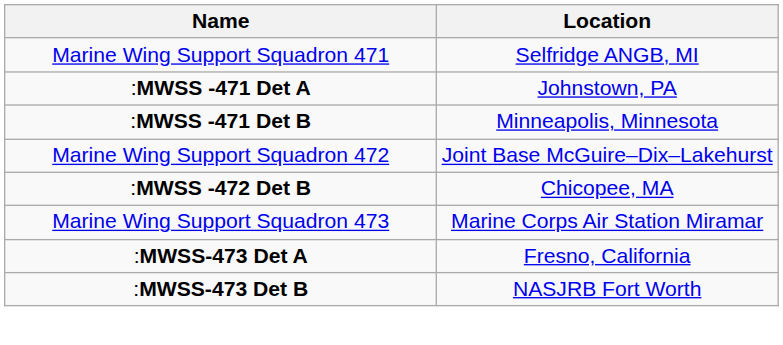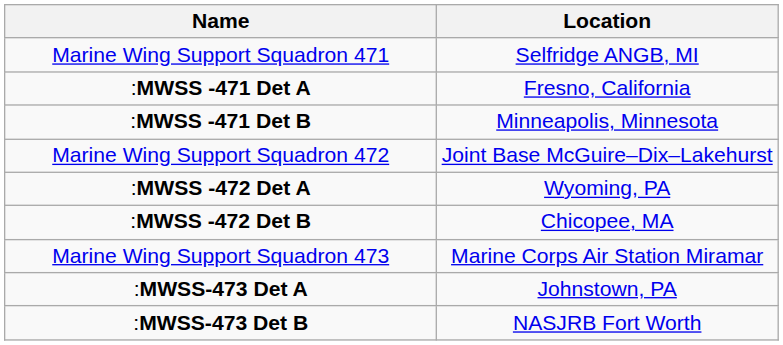 <table class="wikitable" style="text-align: center;">
 <tr>
 <th style="width:20em">Name</th>
 <th>Location</th>
 </tr>
 <tr>
 <td align="center"><a href='#'>Marine Wing Support Squadron 471</a></td>
 <td><a href='#'>Selfridge ANGB, MI</a></td>
 </tr>
 <tr>
 <td align="center">:<strong>MWSS -471 Det A</strong></td>
-<td><a href='#'>Johnstown, PA</a></td>
+<td><a href='#'>Fresno, California</a></td>
 </tr>
 <tr>
 <td align="center">:<strong>MWSS -471 Det B</strong></td>
 <td><a href='#'>Minneapolis, Minnesota</a></td>
 </tr>
 <tr>
 <td align="center"><a href='#'>Marine Wing Support Squadron 472</a></td>
 <td><a href='#'>Joint Base McGuire–Dix–Lakehurst</a></td>
+</tr>
+<tr>
+<td align="center">:<strong>MWSS -472 Det A</strong></td>
+<td><a href='#'>Wyoming, PA</a></td>
 </tr>
 <tr>
 <td align="center">:<strong>MWSS -472 Det B</strong></td>
 <td><a href='#'>Chicopee, MA</a></td>
 </tr>
 <tr>
 <td align="center"><a href='#'>Marine Wing Support Squadron 473</a></td>
 <td><a href='#'>Marine Corps Air Station Miramar</a></td>
 </tr>
 <tr>
 <td align="center">:<strong>MWSS-473 Det A</strong></td>
-<td><a href='#'>Fresno, California</a></td>
+<td><a href='#'>Johnstown, PA</a></td>
 </tr>
 <tr>
 <td align="center">:<strong>MWSS-473 Det B</strong></td>
 <td><a href='#'>NASJRB Fort Worth</a></td>
 </tr>
 </table>
